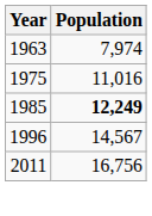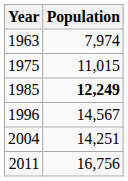 <table class="wikitable" style="line-height:1.1em;">
 <tr>
 <th>Year</th>
 <th>Population</th>
 </tr>
 <tr align="right">
 <td>1963</td>
 <td>7,974</td>
 </tr>
 <tr align="right">
 <td>1975</td>
-<td>11,016</td>
+<td>11,015</td>
 </tr>
 <tr align="right">
 <td>1985</td>
 <td><strong>12,249</strong></td>
 </tr>
 <tr align="right">
 <td>1996</td>
 <td>14,567</td>
 </tr>
 <tr align="right">
+<td>2004</td>
+<td>14,251</td>
+</tr>
+<tr align="right">
 <td>2011</td>
 <td>16,756</td>
 </tr>
 </table>
